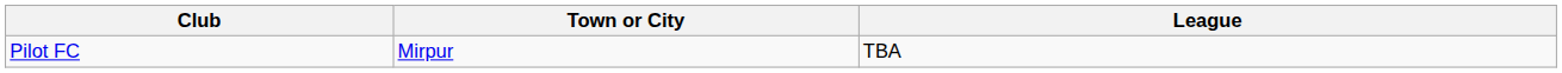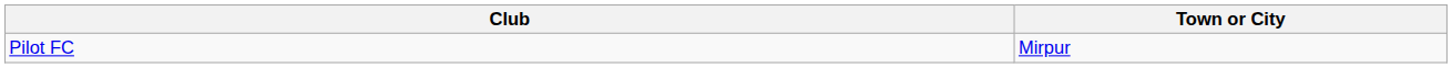 <table class="wikitable sortable" width="100%">
 <tr>
 <th !width="25%">Club</th>
 <th width="30%">Town or City</th>
-<th width="45%">League</th>
 </tr>
 <tr>
 <td><a href='#'>Pilot FC</a></td>
 <td><a href='#'>Mirpur</a></td>
-<td>TBA</td>
 </tr>
 </table>
